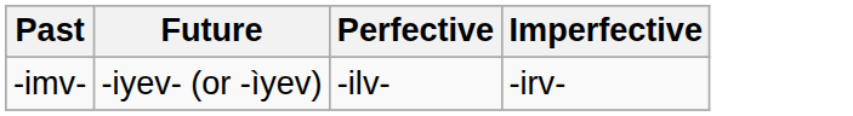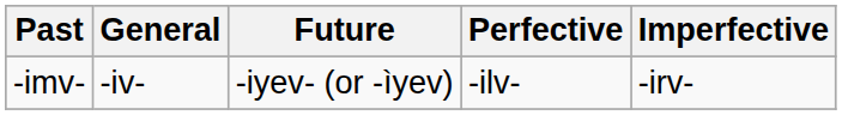 <table class="wikitable">
 <tr>
 <th>Past</th>
+<th>General</th>
 <th>Future</th>
 <th>Perfective</th>
 <th>Imperfective</th>
 </tr>
 <tr>
 <td>-imv-</td>
+<td>-iv-</td>
 <td>-iyev- (or -ìyev)</td>
 <td>-ilv-</td>
 <td>-irv-</td>
 </tr>
 </table>
